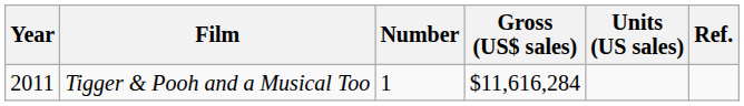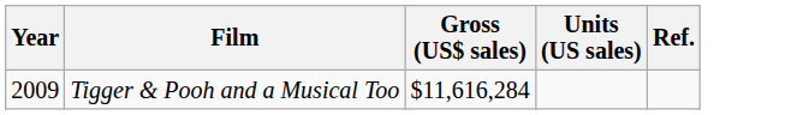 <table class="wikitable">
 <tr>
 <th>Year</th>
 <th>Film</th>
-<th>Number</th>
 <th><strong>Gross</strong><br><strong>(US$ sales)</strong></th>
 <th><strong>Units</strong><br><strong>(US sales)</strong></th>
 <th>Ref.</th>
 </tr>
 <tr>
-<td>2011</td>
+<td>2009</td>
 <td><em>Tigger & Pooh and a Musical Too</em></td>
-<td>1</td>
 <td>$11,616,284</td>
 <td></td>
 <td style="text-align:center;"></td>
 </tr>
 </table>
